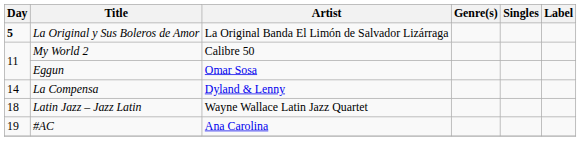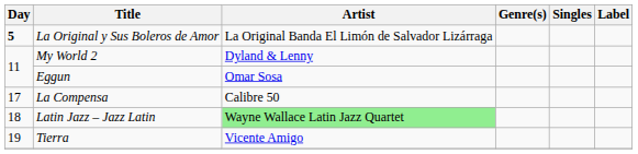 <table class="wikitable sortable" style="text-align: left;">
 <tr>
 <th>Day</th>
 <th>Title</th>
 <th>Artist</th>
 <th>Genre(s)</th>
 <th>Singles</th>
 <th>Label</th>
 </tr>
 <tr>
 <td><strong>5</strong></td>
 <td><em>La Original y Sus Boleros de Amor</em></td>
 <td>La Original Banda El Limón de Salvador Lizárraga</td>
 <td></td>
 <td></td>
 <td></td>
 </tr>
 <tr>
 <td rowspan="2">11</td>
 <td><em>My World 2</em></td>
-<td>Calibre 50</td>
+<td><a href='#'>Dyland & Lenny</a></td>
 <td></td>
 <td></td>
 <td></td>
 </tr>
 <tr>
 <td><em>Eggun</em></td>
 <td><a href='#'>Omar Sosa</a></td>
 <td></td>
 <td></td>
 <td></td>
 </tr>
 <tr>
-<td>14</td>
+<td>17</td>
 <td><em>La Compensa</em></td>
-<td><a href='#'>Dyland & Lenny</a></td>
+<td>Calibre 50</td>
 <td></td>
 <td></td>
 <td></td>
 </tr>
 <tr>
 <td>18</td>
 <td><em>Latin Jazz – Jazz Latin</em></td>
-<td>Wayne Wallace Latin Jazz Quartet</td>
+<td style="background: lightgreen;">Wayne Wallace Latin Jazz Quartet</td>
 <td></td>
 <td></td>
 <td></td>
 </tr>
 <tr>
 <td>19</td>
-<td><em>#AC</em></td>
-<td><a href='#'>Ana Carolina</a></td>
+<td><em>Tierra</em></td>
+<td><a href='#'>Vicente Amigo</a></td>
 <td></td>
 <td></td>
 <td></td>
 </tr>
 <tr>
 </tr>
 </table>
